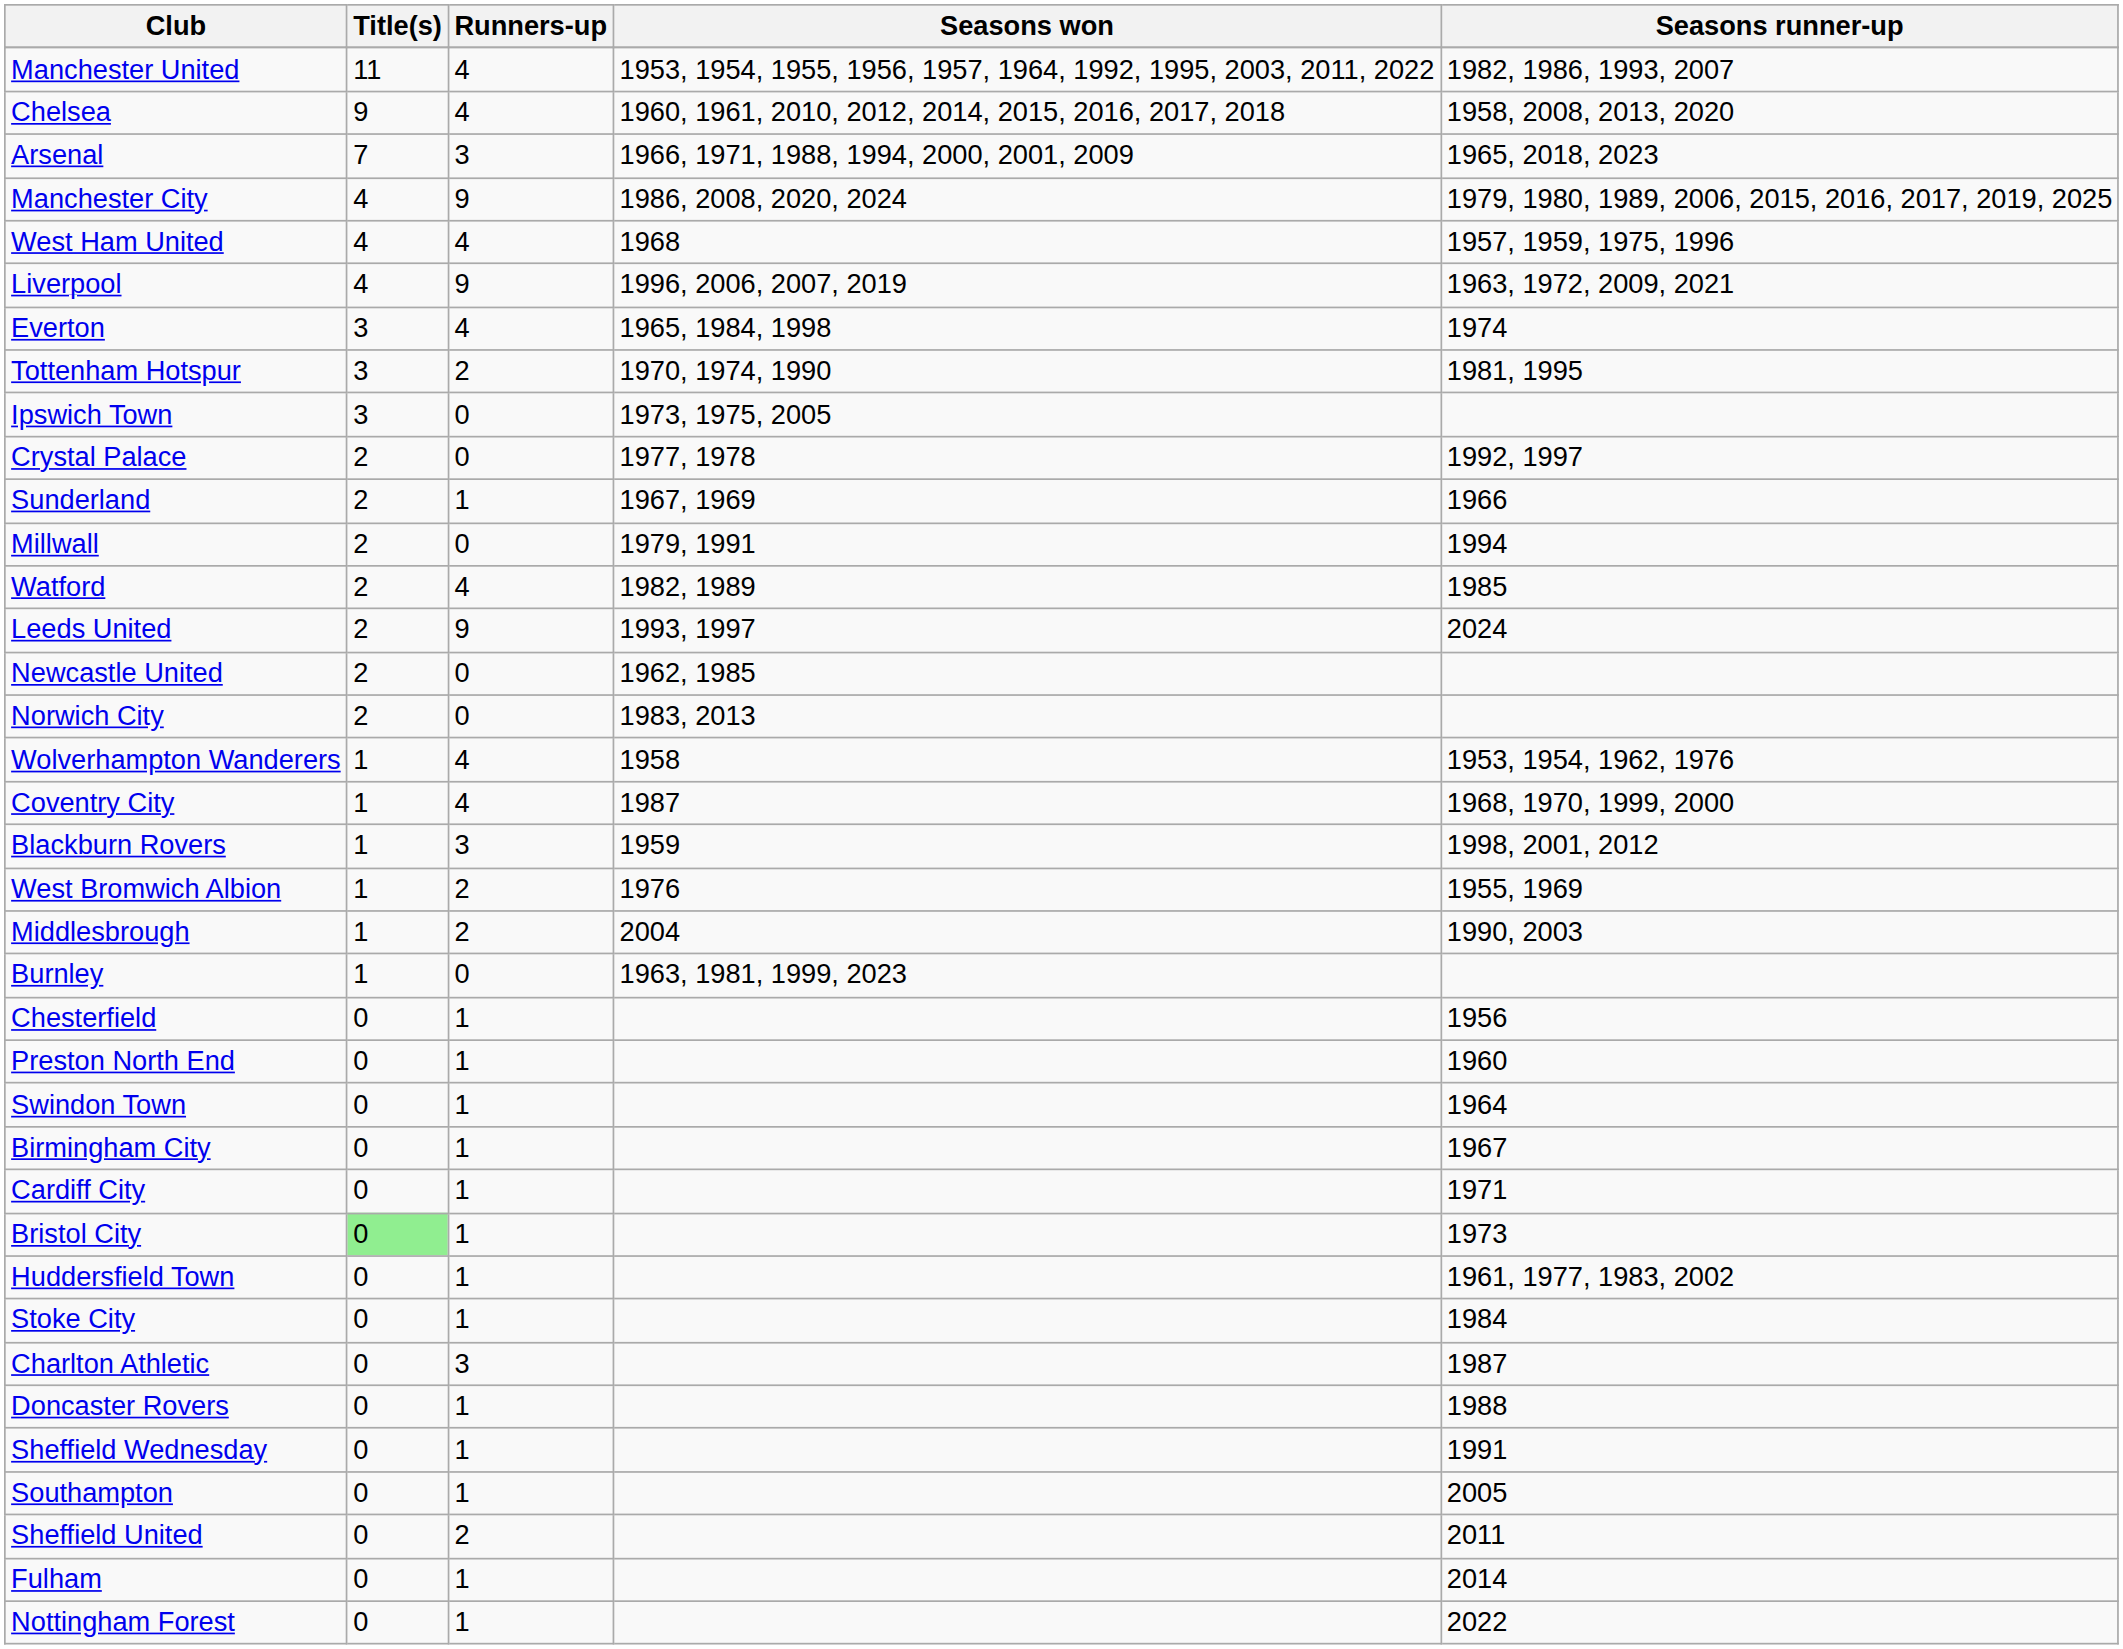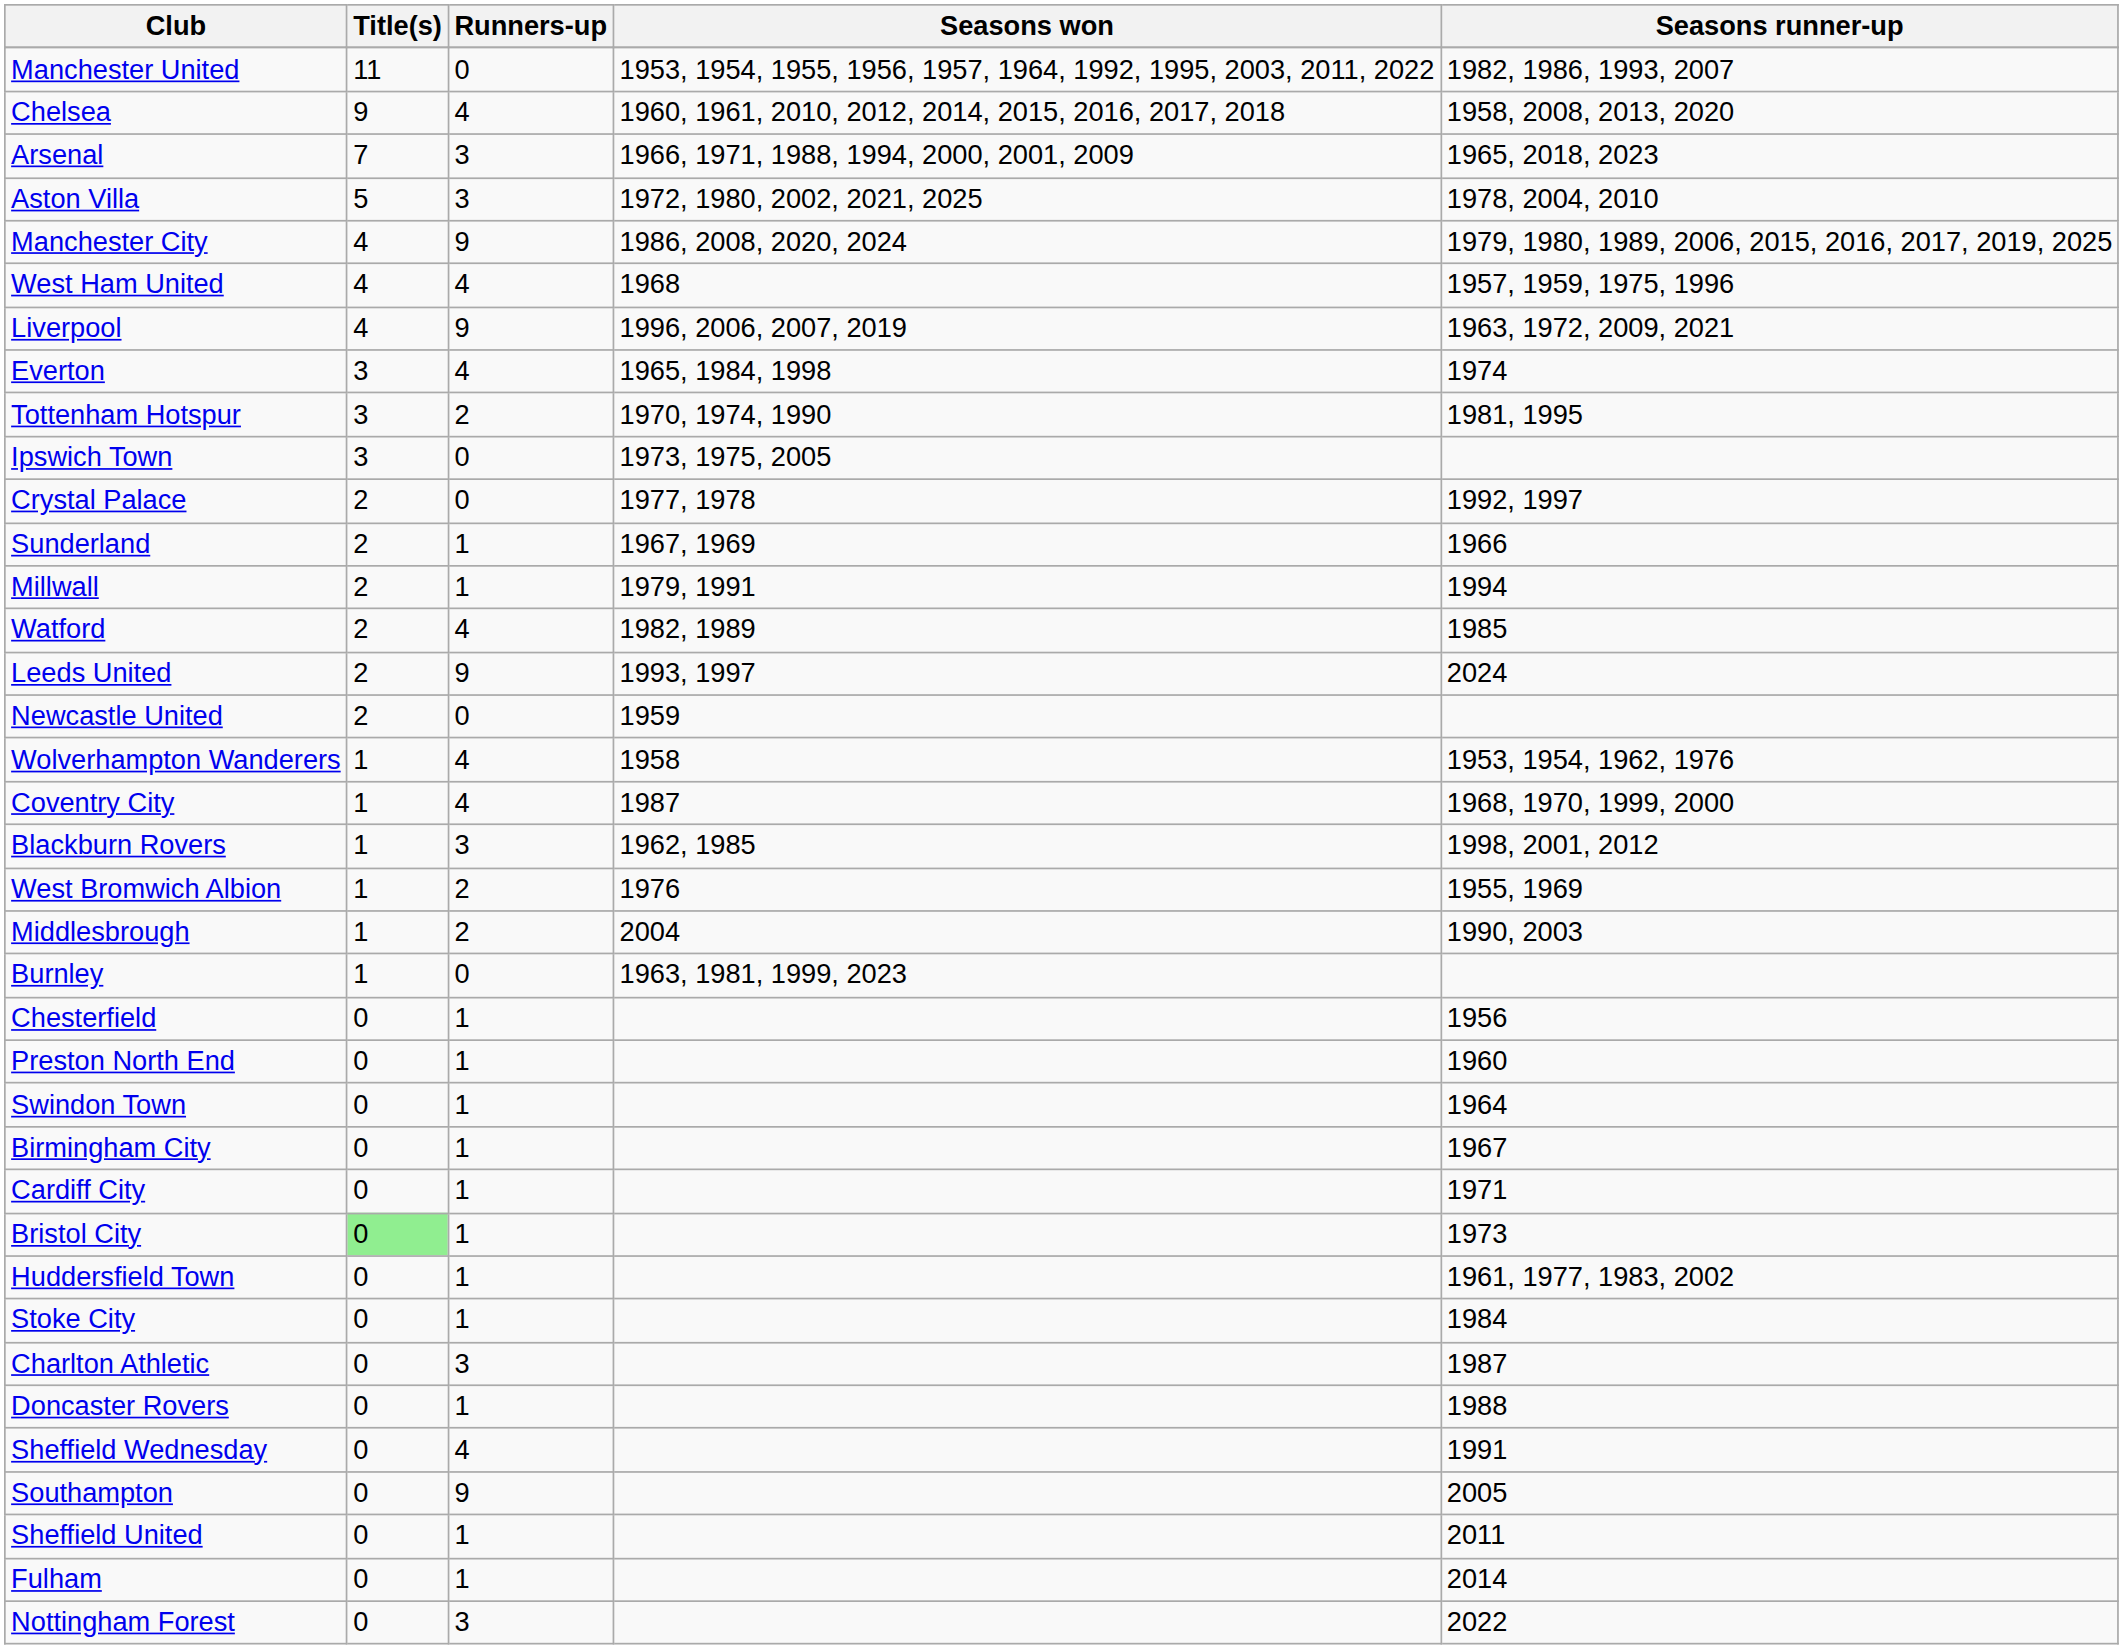 <table class=wikitable>
 <tr>
 <th scope="col">Club</th>
 <th scope="col">Title(s)</th>
 <th scope="col">Runners-up</th>
 <th scope="col">Seasons won</th>
 <th scope="col">Seasons runner-up</th>
 </tr>
 <tr>
 </tr>
 <tr>
 <td><a href='#'>Manchester United</a></td>
 <td>11</td>
-<td>4</td>
+<td>0</td>
 <td>1953, 1954, 1955, 1956, 1957, 1964, 1992, 1995, 2003, 2011, 2022</td>
 <td>1982, 1986, 1993, 2007</td>
 </tr>
 <tr>
 <td><a href='#'>Chelsea</a></td>
 <td>9</td>
 <td>4</td>
 <td>1960, 1961, 2010, 2012, 2014, 2015, 2016, 2017, 2018</td>
 <td>1958, 2008, 2013, 2020</td>
 </tr>
 <tr>
 <td><a href='#'>Arsenal</a></td>
 <td>7</td>
 <td>3</td>
 <td>1966, 1971, 1988, 1994, 2000, 2001, 2009</td>
 <td>1965, 2018, 2023</td>
+</tr>
+<tr>
+<td><a href='#'>Aston Villa</a></td>
+<td>5</td>
+<td>3</td>
+<td>1972, 1980, 2002, 2021, 2025</td>
+<td>1978, 2004, 2010</td>
 </tr>
 <tr>
 <td><a href='#'>Manchester City</a></td>
 <td>4</td>
 <td>9</td>
 <td>1986, 2008, 2020, 2024</td>
 <td>1979, 1980, 1989, 2006, 2015, 2016, 2017, 2019, 2025</td>
 </tr>
 <tr>
 <td><a href='#'>West Ham United</a></td>
 <td>4</td>
 <td>4</td>
 <td>1968</td>
 <td>1957, 1959, 1975, 1996</td>
 </tr>
 <tr>
 <td><a href='#'>Liverpool</a></td>
 <td>4</td>
 <td>9</td>
 <td>1996, 2006, 2007, 2019</td>
 <td>1963, 1972, 2009, 2021</td>
 </tr>
 <tr>
 <td><a href='#'>Everton</a></td>
 <td>3</td>
 <td>4</td>
 <td>1965, 1984, 1998</td>
 <td>1974</td>
 </tr>
 <tr>
 <td><a href='#'>Tottenham Hotspur</a></td>
 <td>3</td>
 <td>2</td>
 <td>1970, 1974, 1990</td>
 <td>1981, 1995</td>
 </tr>
 <tr>
 <td><a href='#'>Ipswich Town</a></td>
 <td>3</td>
 <td>0</td>
 <td>1973, 1975, 2005</td>
 <td></td>
 </tr>
 <tr>
 <td><a href='#'>Crystal Palace</a></td>
 <td>2</td>
 <td>0</td>
 <td>1977, 1978</td>
 <td>1992, 1997</td>
 </tr>
 <tr>
 <td><a href='#'>Sunderland</a></td>
 <td>2</td>
 <td>1</td>
 <td>1967, 1969</td>
 <td>1966</td>
 </tr>
 <tr>
 <td><a href='#'>Millwall</a></td>
 <td>2</td>
-<td>0</td>
+<td>1</td>
 <td>1979, 1991</td>
 <td>1994</td>
 </tr>
 <tr>
 <td><a href='#'>Watford</a></td>
 <td>2</td>
 <td>4</td>
 <td>1982, 1989</td>
 <td>1985</td>
 </tr>
 <tr>
 <td><a href='#'>Leeds United</a></td>
 <td>2</td>
 <td>9</td>
 <td>1993, 1997</td>
 <td>2024</td>
 </tr>
 <tr>
 <td><a href='#'>Newcastle United</a></td>
 <td>2</td>
 <td>0</td>
-<td>1962, 1985</td>
-<td></td>
-</tr>
-<tr>
-<td><a href='#'>Norwich City</a></td>
-<td>2</td>
-<td>0</td>
-<td>1983, 2013</td>
+<td>1959</td>
 <td></td>
 </tr>
 <tr>
 <td><a href='#'>Wolverhampton Wanderers</a></td>
 <td>1</td>
 <td>4</td>
 <td>1958</td>
 <td>1953, 1954, 1962, 1976</td>
 </tr>
 <tr>
 <td><a href='#'>Coventry City</a></td>
 <td>1</td>
 <td>4</td>
 <td>1987</td>
 <td>1968, 1970, 1999, 2000</td>
 </tr>
 <tr>
 <td><a href='#'>Blackburn Rovers</a></td>
 <td>1</td>
 <td>3</td>
-<td>1959</td>
+<td>1962, 1985</td>
 <td>1998, 2001, 2012</td>
 </tr>
 <tr>
 <td><a href='#'>West Bromwich Albion</a></td>
 <td>1</td>
 <td>2</td>
 <td>1976</td>
 <td>1955, 1969</td>
 </tr>
 <tr>
 <td><a href='#'>Middlesbrough</a></td>
 <td>1</td>
 <td>2</td>
 <td>2004</td>
 <td>1990, 2003</td>
 </tr>
 <tr>
 <td><a href='#'>Burnley</a></td>
 <td>1</td>
 <td>0</td>
 <td>1963, 1981, 1999, 2023</td>
 <td></td>
 </tr>
 <tr>
 <td><a href='#'>Chesterfield</a></td>
 <td>0</td>
 <td>1</td>
 <td></td>
 <td>1956</td>
 </tr>
 <tr>
 <td><a href='#'>Preston North End</a></td>
 <td>0</td>
 <td>1</td>
 <td></td>
 <td>1960</td>
 </tr>
 <tr>
 <td><a href='#'>Swindon Town</a></td>
 <td>0</td>
 <td>1</td>
 <td></td>
 <td>1964</td>
 </tr>
 <tr>
 <td><a href='#'>Birmingham City</a></td>
 <td>0</td>
 <td>1</td>
 <td></td>
 <td>1967</td>
 </tr>
 <tr>
 <td><a href='#'>Cardiff City</a></td>
 <td>0</td>
 <td>1</td>
 <td></td>
 <td>1971</td>
 </tr>
 <tr>
 <td><a href='#'>Bristol City</a></td>
 <td style="background: lightgreen;">0</td>
 <td>1</td>
 <td></td>
 <td>1973</td>
 </tr>
 <tr>
 <td><a href='#'>Huddersfield Town</a></td>
 <td>0</td>
 <td>1</td>
 <td></td>
 <td>1961, 1977, 1983, 2002</td>
 </tr>
 <tr>
 <td><a href='#'>Stoke City</a></td>
 <td>0</td>
 <td>1</td>
 <td></td>
 <td>1984</td>
 </tr>
 <tr>
 <td><a href='#'>Charlton Athletic</a></td>
 <td>0</td>
 <td>3</td>
 <td></td>
 <td>1987</td>
 </tr>
 <tr>
 <td><a href='#'>Doncaster Rovers</a></td>
 <td>0</td>
 <td>1</td>
 <td></td>
 <td>1988</td>
 </tr>
 <tr>
 <td><a href='#'>Sheffield Wednesday</a></td>
 <td>0</td>
-<td>1</td>
+<td>4</td>
 <td></td>
 <td>1991</td>
 </tr>
 <tr>
 <td><a href='#'>Southampton</a></td>
 <td>0</td>
-<td>1</td>
+<td>9</td>
 <td></td>
 <td>2005</td>
 </tr>
 <tr>
 <td><a href='#'>Sheffield United</a></td>
 <td>0</td>
-<td>2</td>
+<td>1</td>
 <td></td>
 <td>2011</td>
 </tr>
 <tr>
 <td><a href='#'>Fulham</a></td>
 <td>0</td>
 <td>1</td>
 <td></td>
 <td>2014</td>
 </tr>
 <tr>
 <td><a href='#'>Nottingham Forest</a></td>
 <td>0</td>
-<td>1</td>
+<td>3</td>
 <td></td>
 <td>2022</td>
 </tr>
 </table>
